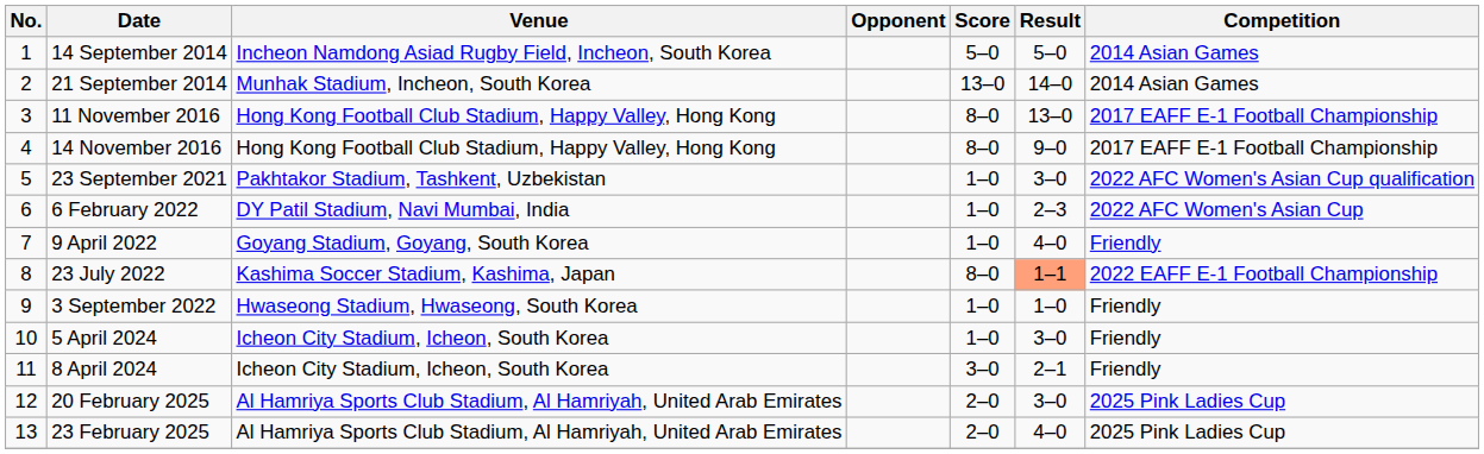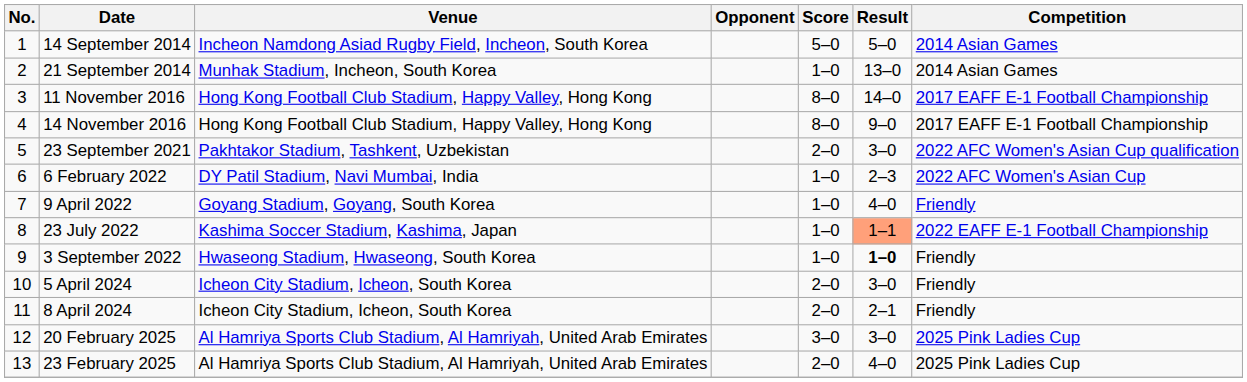 <table class="wikitable sortable">
 <tr>
 <th scope="col">No.</th>
 <th scope="col">Date</th>
 <th scope="col">Venue</th>
 <th scope="col">Opponent</th>
 <th scope="col">Score</th>
 <th scope="col">Result</th>
 <th scope="col">Competition</th>
 </tr>
 <tr>
 <td align=center>1</td>
 <td>14 September 2014</td>
 <td><a href='#'>Incheon Namdong Asiad Rugby Field</a>, <a href='#'>Incheon</a>, South Korea</td>
 <td></td>
 <td align=center>5–0</td>
 <td align=center>5–0</td>
 <td><a href='#'>2014 Asian Games</a></td>
 </tr>
 <tr>
 <td align=center>2</td>
 <td>21 September 2014</td>
 <td><a href='#'>Munhak Stadium</a>, Incheon, South Korea</td>
 <td></td>
+<td align=center>1–0</td>
 <td align=center>13–0</td>
-<td align=center>14–0</td>
 <td>2014 Asian Games</td>
 </tr>
 <tr>
 <td align=center>3</td>
 <td>11 November 2016</td>
 <td><a href='#'>Hong Kong Football Club Stadium</a>, <a href='#'>Happy Valley</a>, Hong Kong</td>
 <td></td>
 <td align=center>8–0</td>
-<td align=center>13–0</td>
+<td align=center>14–0</td>
 <td><a href='#'>2017 EAFF E-1 Football Championship</a></td>
 </tr>
 <tr>
 <td align=center>4</td>
 <td>14 November 2016</td>
 <td>Hong Kong Football Club Stadium, Happy Valley, Hong Kong</td>
 <td></td>
 <td align=center>8–0</td>
 <td align=center>9–0</td>
 <td>2017 EAFF E-1 Football Championship</td>
 </tr>
 <tr>
 <td align=center>5</td>
 <td>23 September 2021</td>
 <td><a href='#'>Pakhtakor Stadium</a>, <a href='#'>Tashkent</a>, Uzbekistan</td>
 <td></td>
-<td align=center>1–0</td>
+<td align=center>2–0</td>
 <td align=center>3–0</td>
 <td><a href='#'>2022 AFC Women's Asian Cup qualification</a></td>
 </tr>
 <tr>
 <td align=center>6</td>
 <td>6 February 2022</td>
 <td><a href='#'>DY Patil Stadium</a>, <a href='#'>Navi Mumbai</a>, India</td>
 <td></td>
 <td align=center>1–0</td>
 <td align=center>2–3</td>
 <td><a href='#'>2022 AFC Women's Asian Cup</a></td>
 </tr>
 <tr>
 <td align=center>7</td>
 <td>9 April 2022</td>
 <td><a href='#'>Goyang Stadium</a>, <a href='#'>Goyang</a>, South Korea</td>
 <td></td>
 <td align=center>1–0</td>
 <td align=center>4–0</td>
 <td><a href='#'>Friendly</a></td>
 </tr>
 <tr>
 <td align=center>8</td>
 <td>23 July 2022</td>
 <td><a href='#'>Kashima Soccer Stadium</a>, <a href='#'>Kashima</a>, Japan</td>
 <td></td>
-<td align=center>8–0</td>
+<td align=center>1–0</td>
 <td align=center style="background: lightsalmon;">1–1</td>
 <td><a href='#'>2022 EAFF E-1 Football Championship</a></td>
 </tr>
 <tr>
 <td align=center>9</td>
 <td>3 September 2022</td>
 <td><a href='#'>Hwaseong Stadium</a>, <a href='#'>Hwaseong</a>, South Korea</td>
 <td></td>
 <td align=center>1–0</td>
-<td align=center>1–0</td>
+<td align=center><strong>1–0</strong></td>
 <td>Friendly</td>
 </tr>
 <tr>
 <td align=center>10</td>
 <td>5 April 2024</td>
 <td><a href='#'>Icheon City Stadium</a>, <a href='#'>Icheon</a>, South Korea</td>
 <td></td>
-<td align=center>1–0</td>
+<td align=center>2–0</td>
 <td align=center>3–0</td>
 <td>Friendly</td>
 </tr>
 <tr>
 <td align=center>11</td>
 <td>8 April 2024</td>
 <td>Icheon City Stadium, Icheon, South Korea</td>
 <td></td>
-<td align=center>3–0</td>
+<td align=center>2–0</td>
 <td align=center>2–1</td>
 <td>Friendly</td>
 </tr>
 <tr>
 <td align=center>12</td>
 <td>20 February 2025</td>
 <td><a href='#'>Al Hamriya Sports Club Stadium</a>, <a href='#'>Al Hamriyah</a>, United Arab Emirates</td>
 <td></td>
-<td align=center>2–0</td>
+<td align=center>3–0</td>
 <td align=center>3–0</td>
 <td><a href='#'>2025 Pink Ladies Cup</a></td>
 </tr>
 <tr>
 <td align=center>13</td>
 <td>23 February 2025</td>
 <td>Al Hamriya Sports Club Stadium, Al Hamriyah, United Arab Emirates</td>
 <td></td>
 <td align=center>2–0</td>
 <td align=center>4–0</td>
 <td>2025 Pink Ladies Cup</td>
 </tr>
 <tr>
 </tr>
 </table>
